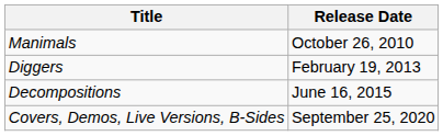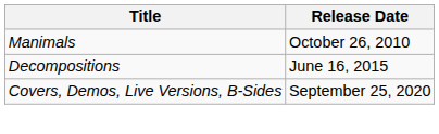 <table class="wikitable">
 <tr>
 <th>Title</th>
 <th>Release Date</th>
 </tr>
 <tr>
 <td><em>Manimals</em></td>
 <td>October 26, 2010</td>
 </tr>
 <tr>
-<td><em>Diggers</em></td>
-<td>February 19, 2013</td>
-</tr>
-<tr>
 <td><em>Decompositions</em></td>
 <td>June 16, 2015</td>
 </tr>
 <tr>
 <td><em>Covers, Demos, Live Versions, B-Sides</em></td>
 <td>September 25, 2020</td>
 </tr>
 </table>
